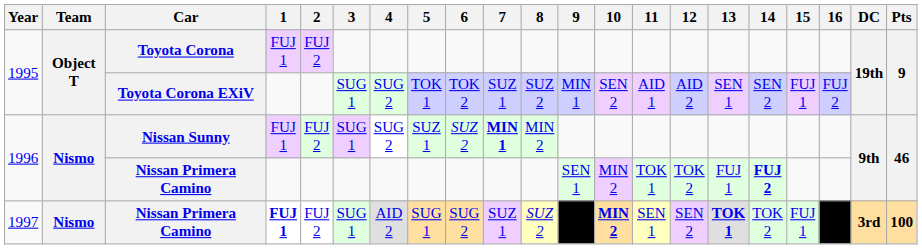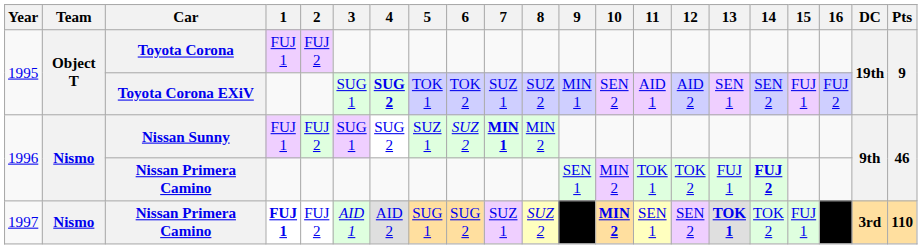 <table class="wikitable" style="text-align:center; font-size:90%">
 <tr>
 <th>Year</th>
 <th>Team</th>
 <th>Car</th>
 <th>1</th>
 <th>2</th>
 <th>3</th>
 <th>4</th>
 <th>5</th>
 <th>6</th>
 <th>7</th>
 <th>8</th>
 <th>9</th>
 <th>10</th>
 <th>11</th>
 <th>12</th>
 <th>13</th>
 <th>14</th>
 <th>15</th>
 <th>16</th>
 <th>DC</th>
 <th>Pts</th>
 </tr>
 <tr>
 <td rowspan="2"><a href='#'>1995</a></td>
 <th rowspan="2">Object T</th>
 <th><a href='#'>Toyota Corona</a></th>
 <td style="background:#EFCFFF;"><a href='#'>FUJ<br>1</a><br></td>
 <td style="background:#EFCFFF;"><a href='#'>FUJ<br>2</a><br></td>
 <td></td>
 <td></td>
 <td></td>
 <td></td>
 <td></td>
 <td></td>
 <td></td>
 <td></td>
 <td></td>
 <td></td>
 <td></td>
 <td></td>
 <td></td>
 <td></td>
 <th rowspan="2">19th</th>
 <th rowspan="2">9</th>
 </tr>
 <tr>
 <th><a href='#'>Toyota Corona EXiV</a></th>
 <td></td>
 <td></td>
 <td style="background:#DFFFDF;"><a href='#'>SUG<br>1</a><br></td>
-<td style="background:#DFFFDF;"><a href='#'>SUG<br>2</a><br></td>
+<td style="background:#DFFFDF;"><strong><a href='#'>SUG<br>2</a><br></strong></td>
 <td style="background:#CFCFFF;"><a href='#'>TOK<br>1</a><br></td>
 <td style="background:#CFCFFF;"><a href='#'>TOK<br>2</a><br></td>
 <td style="background:#CFCFFF;"><a href='#'>SUZ<br>1</a><br></td>
 <td style="background:#CFCFFF;"><a href='#'>SUZ<br>2</a><br></td>
 <td style="background:#CFCFFF;"><a href='#'>MIN<br>1</a><br></td>
 <td style="background:#EFCFFF;"><a href='#'>SEN<br>2</a><br></td>
 <td style="background:#EFCFFF;"><a href='#'>AID<br>1</a><br></td>
 <td style="background:#CFCFFF;"><a href='#'>AID<br>2</a><br></td>
 <td style="background:#EFCFFF;"><a href='#'>SEN<br>1</a><br></td>
 <td style="background:#CFCFFF;"><a href='#'>SEN<br>2</a><br></td>
 <td style="background:#EFCFFF;"><a href='#'>FUJ<br>1</a><br></td>
 <td style="background:#CFCFFF;"><a href='#'>FUJ<br>2</a><br></td>
 </tr>
 <tr>
 <td rowspan="2"><a href='#'>1996</a></td>
 <th rowspan="2"><a href='#'>Nismo</a></th>
 <th><a href='#'>Nissan Sunny</a></th>
 <td style="background:#EFCFFF;"><a href='#'>FUJ<br>1</a><br></td>
 <td style="background:#DFFFDF;"><a href='#'>FUJ<br>2</a><br></td>
 <td style="background:#EFCFFF;"><a href='#'>SUG<br>1</a><br></td>
 <td style="background:#FFFFFF;"><a href='#'>SUG<br>2</a><br></td>
 <td style="background:#DFFFDF;"><a href='#'>SUZ<br>1</a><br></td>
 <td style="background:#DFFFDF;"><em><a href='#'>SUZ<br>2</a></em><br></td>
 <td style="background:#DFFFDF;"><strong><a href='#'>MIN<br>1</a></strong><br></td>
 <td style="background:#DFFFDF;"><a href='#'>MIN<br>2</a><br></td>
 <td></td>
 <td></td>
 <td></td>
 <td></td>
 <td></td>
 <td></td>
 <td></td>
 <td></td>
 <th rowspan="2">9th</th>
 <th rowspan="2">46</th>
 </tr>
 <tr>
 <th><a href='#'>Nissan Primera Camino</a></th>
 <td></td>
 <td></td>
 <td></td>
 <td></td>
 <td></td>
 <td></td>
 <td></td>
 <td></td>
 <td style="background:#DFFFDF;"><a href='#'>SEN<br>1</a><br></td>
 <td style="background:#EFCFFF;"><a href='#'>MIN<br>2</a><br></td>
 <td style="background:#DFFFDF;"><a href='#'>TOK<br>1</a><br></td>
 <td style="background:#DFFFDF;"><a href='#'>TOK<br>2</a><br></td>
 <td style="background:#DFFFDF;"><a href='#'>FUJ<br>1</a><br></td>
 <td style="background:#DFFFDF;"><strong><a href='#'>FUJ<br>2</a><br></strong></td>
 <td></td>
 <td></td>
 </tr>
 <tr>
 <td><a href='#'>1997</a></td>
 <th><a href='#'>Nismo</a></th>
 <th><a href='#'>Nissan Primera Camino</a></th>
 <td style="background:#FFFFFF;"><strong><a href='#'>FUJ<br>1</a></strong><br></td>
 <td style="background:#FFFFFF;"><a href='#'>FUJ<br>2</a><br></td>
-<td style="background:#DFFFDF;"><a href='#'>SUG<br>1</a><br></td>
+<td style="background:#DFFFDF;"><em><a href='#'>AID<br>1</a></em><br></td>
 <td style="background:#DFDFDF;"><a href='#'>AID<br>2</a><br></td>
 <td style="background:#FFDF9F;"><a href='#'>SUG<br>1</a><br></td>
 <td style="background:#FFDF9F;"><a href='#'>SUG<br>2</a><br></td>
 <td style="background:#EFCFFF;"><a href='#'>SUZ<br>1</a><br></td>
 <td style="background:#FFFFBF;"><em><a href='#'>SUZ<br>2</a></em><br></td>
 <td bgcolor="#000000" style="color:#FFFFFF"><strong><a href='#'></a></strong><br></td>
 <td style="background:#FFDF9F;"><strong><a href='#'>MIN<br>2</a></strong><br></td>
 <td style="background:#FFFFBF;"><a href='#'>SEN<br>1</a><br></td>
 <td style="background:#EFCFFF;"><a href='#'>SEN<br>2</a><br></td>
 <td style="background:#DFDFDF;"><strong><a href='#'>TOK<br>1</a></strong><br></td>
 <td style="background:#DFFFDF;"><a href='#'>TOK<br>2</a><br></td>
 <td style="background:#DFFFDF;"><a href='#'>FUJ<br>1</a><br></td>
 <td bgcolor="#000000" style="color:#FFFFFF"><a href='#'></a><br></td>
 <td style="background:#FFDF9F;"><strong>3rd</strong></td>
-<td style="background:#FFDF9F;"><strong>100</strong></td>
+<td style="background:#FFDF9F;"><strong>110</strong></td>
 </tr>
 </table>
